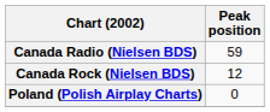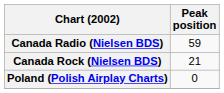 <table class="wikitable sortable plainrowheaders">
 <tr>
 <th>Chart (2002)</th>
 <th>Peak <br> position</th>
 </tr>
 <tr>
 <th scope="row">Canada Radio (<a href='#'>Nielsen BDS</a>)</th>
 <td style="text-align:center;">59</td>
 </tr>
 <tr>
 <th scope="row">Canada Rock (<a href='#'>Nielsen BDS</a>)</th>
-<td style="text-align:center;">12</td>
+<td style="text-align:center;">21</td>
 </tr>
 <tr>
 <th scope="row">Poland (<a href='#'>Polish Airplay Charts</a>)</th>
 <td style="text-align:center;">0</td>
 </tr>
 <tr>
 </tr>
 <tr>
 </tr>
 <tr>
 </tr>
 </table>
